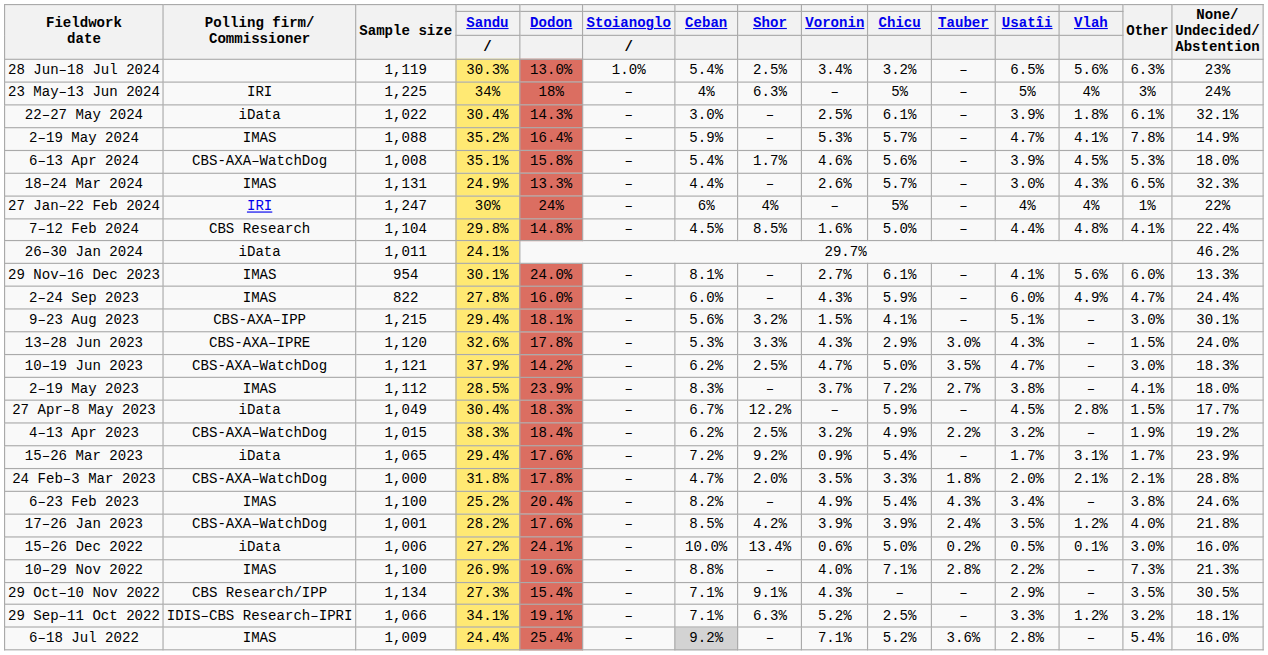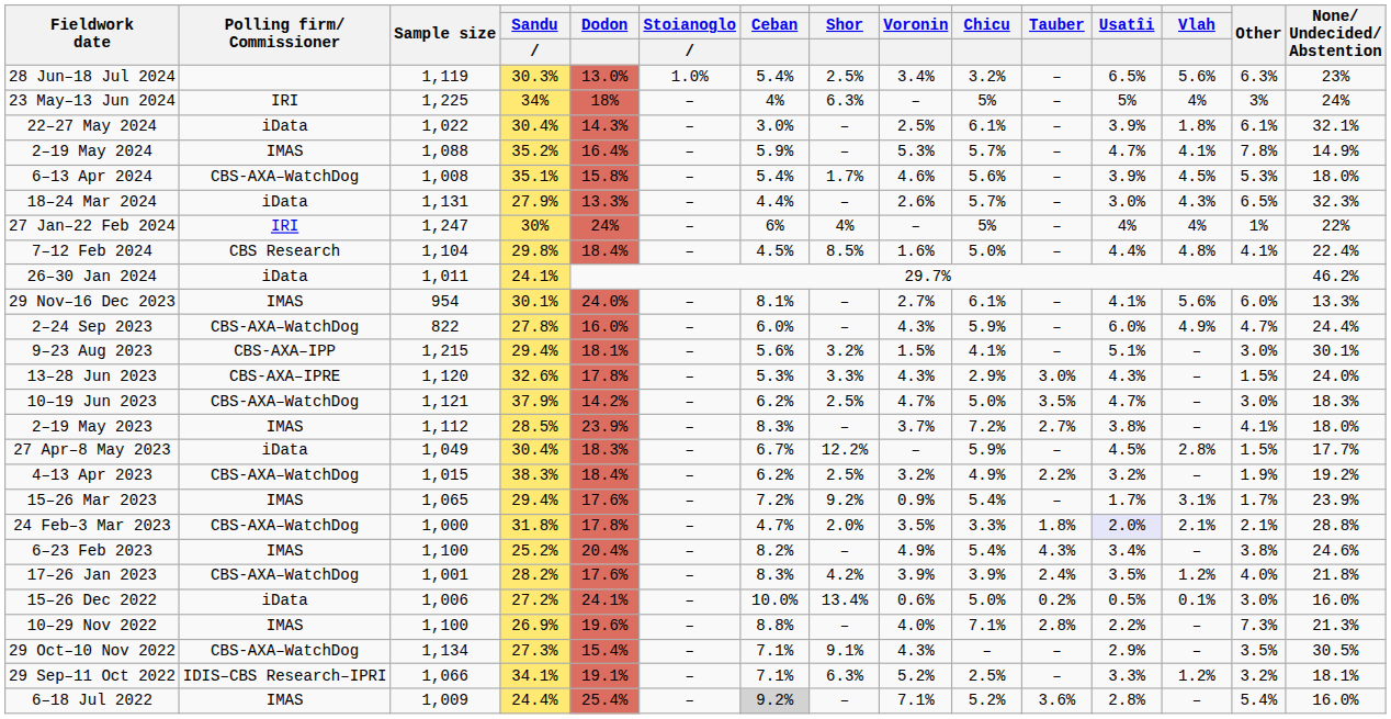 <table class=wikitable style="text-align:center;font-size:95%;line-height:14px;">
 <tr>
 <th rowspan="3">Fieldwork<br>date</th>
 <th rowspan="3">Polling firm/<br>Commissioner</th>
 <th rowspan="3">Sample size</th>
 <th></th>
 <th></th>
 <th></th>
 <th></th>
 <th></th>
 <th></th>
 <th></th>
 <th></th>
 <th></th>
 <th></th>
 <th rowspan="3">Other</th>
 <th rowspan="3">None/<br>Undecided/<br>Abstention</th>
 </tr>
 <tr>
 <th style="width:50px;"><a href='#'>Sandu</a></th>
 <th style="width:50px;"><a href='#'>Dodon</a></th>
 <th style="width:50px;"><a href='#'>Stoianoglo</a></th>
 <th style="width:50px;"><a href='#'>Ceban</a></th>
 <th style="width:50px;"><a href='#'>Shor</a></th>
 <th style="width:50px;"><a href='#'>Voronin</a></th>
 <th style="width:50px;"><a href='#'>Chicu</a></th>
 <th style="width:50px;"><a href='#'>Tauber</a></th>
 <th style="width:50px;"><a href='#'>Usatîi</a></th>
 <th style="width:50px;"><a href='#'>Vlah</a></th>
 </tr>
 <tr>
 <th><a href='#'></a>/<a href='#'></a></th>
 <th><a href='#'></a></th>
 <th><a href='#'></a>/<a href='#'></a></th>
 <th><a href='#'></a></th>
 <th><a href='#'></a></th>
 <th><a href='#'></a></th>
 <th><a href='#'></a></th>
 <th><a href='#'></a></th>
 <th><a href='#'></a></th>
 <th></th>
 </tr>
 <tr>
 <td>28 Jun–18 Jul 2024</td>
 <td></td>
 <td>1,119</td>
 <td style="background:#ffe973">30.3%</td>
 <td style="background:#DB6E61">13.0%</td>
 <td>1.0%</td>
 <td>5.4%</td>
 <td>2.5%</td>
 <td>3.4%</td>
 <td>3.2%</td>
 <td>–</td>
 <td>6.5%</td>
 <td>5.6%</td>
 <td>6.3%</td>
 <td>23%</td>
 </tr>
 <tr>
 <td>23 May–13 Jun 2024</td>
 <td>IRI</td>
 <td>1,225</td>
 <td style="background:#ffe973">34%</td>
 <td style="background:#DB6E61">18%</td>
 <td>–</td>
 <td>4%</td>
 <td>6.3%</td>
 <td>–</td>
 <td>5%</td>
 <td>–</td>
 <td>5%</td>
 <td>4%</td>
 <td>3%</td>
 <td>24%</td>
 </tr>
 <tr>
 <td>22–27 May 2024</td>
 <td>iData</td>
 <td>1,022</td>
 <td style="background:#ffe973">30.4%</td>
 <td style="background:#DB6E61">14.3%</td>
 <td>–</td>
 <td>3.0%</td>
 <td>–</td>
 <td>2.5%</td>
 <td>6.1%</td>
 <td>–</td>
 <td>3.9%</td>
 <td>1.8%</td>
 <td>6.1%</td>
 <td>32.1%</td>
 </tr>
 <tr>
 <td>2–19 May 2024</td>
 <td>IMAS</td>
 <td>1,088</td>
 <td style="background:#ffe973">35.2%</td>
 <td style="background:#DB6E61">16.4%</td>
 <td>–</td>
 <td>5.9%</td>
 <td>–</td>
 <td>5.3%</td>
 <td>5.7%</td>
 <td>–</td>
 <td>4.7%</td>
 <td>4.1%</td>
 <td>7.8%</td>
 <td>14.9%</td>
 </tr>
 <tr>
 <td data-sort-value="2024-04-16">6–13 Apr 2024</td>
 <td>CBS-AXA–WatchDog</td>
 <td>1,008</td>
 <td style="background:#ffe973">35.1%</td>
 <td style="background:#DB6E61">15.8%</td>
 <td>–</td>
 <td>5.4%</td>
 <td>1.7%</td>
 <td>4.6%</td>
 <td>5.6%</td>
 <td>–</td>
 <td>3.9%</td>
 <td>4.5%</td>
 <td>5.3%</td>
 <td>18.0%</td>
 </tr>
 <tr>
 <td data-sort-value="2024-03-24">18–24 Mar 2024</td>
-<td>IMAS</td>
+<td>iData</td>
 <td>1,131</td>
-<td style="background:#ffe973">24.9%</td>
+<td style="background:#ffe973">27.9%</td>
 <td style="background:#DB6E61">13.3%</td>
 <td>–</td>
 <td>4.4%</td>
 <td>–</td>
 <td>2.6%</td>
 <td>5.7%</td>
 <td>–</td>
 <td>3.0%</td>
 <td>4.3%</td>
 <td>6.5%</td>
 <td>32.3%</td>
 </tr>
 <tr>
 <td>27 Jan–22 Feb 2024</td>
 <td><a href='#'>IRI</a></td>
 <td>1,247</td>
 <td style="background:#ffe973">30%</td>
 <td style="background:#DB6E61">24%</td>
 <td>–</td>
 <td>6%</td>
 <td>4%</td>
 <td>–</td>
 <td>5%</td>
 <td>–</td>
 <td>4%</td>
 <td>4%</td>
 <td>1%</td>
 <td>22%</td>
 </tr>
 <tr>
 <td>7–12 Feb 2024</td>
 <td>CBS Research</td>
 <td>1,104</td>
 <td style="background:#ffe973">29.8%</td>
-<td style="background:#DB6E61">14.8%</td>
+<td style="background:#DB6E61">18.4%</td>
 <td>–</td>
 <td>4.5%</td>
 <td>8.5%</td>
 <td>1.6%</td>
 <td>5.0%</td>
 <td>–</td>
 <td>4.4%</td>
 <td>4.8%</td>
 <td>4.1%</td>
 <td>22.4%</td>
 </tr>
 <tr>
 <td data-sort-value="2024-01-30">26–30 Jan 2024</td>
 <td>iData</td>
 <td>1,011</td>
 <td style="background:#ffe973">24.1%</td>
 <td colspan="10">29.7%</td>
 <td>46.2%</td>
 </tr>
 <tr>
 <td data-sort-value="2023-12-16">29 Nov–16 Dec 2023</td>
 <td>IMAS</td>
 <td>954</td>
 <td style="background:#ffe973">30.1%</td>
 <td style="background:#DB6E61">24.0%</td>
 <td>–</td>
 <td>8.1%</td>
 <td>–</td>
 <td>2.7%</td>
 <td>6.1%</td>
 <td>–</td>
 <td>4.1%</td>
 <td>5.6%</td>
 <td>6.0%</td>
 <td>13.3%</td>
 </tr>
 <tr>
 <td data-sort-value="2023-09-24">2–24 Sep 2023</td>
-<td>IMAS</td>
+<td>CBS-AXA–WatchDog</td>
 <td>822</td>
 <td style="background:#ffe973">27.8%</td>
 <td style="background:#DB6E61">16.0%</td>
 <td>–</td>
 <td>6.0%</td>
 <td>–</td>
 <td>4.3%</td>
 <td>5.9%</td>
 <td>–</td>
 <td>6.0%</td>
 <td>4.9%</td>
 <td>4.7%</td>
 <td>24.4%</td>
 </tr>
 <tr>
 <td>9–23 Aug 2023</td>
 <td>CBS-AXA–IPP</td>
 <td>1,215</td>
 <td style="background:#ffe973">29.4%</td>
 <td style="background:#DB6E61">18.1%</td>
 <td>–</td>
 <td>5.6%</td>
 <td>3.2%</td>
 <td>1.5%</td>
 <td>4.1%</td>
 <td>–</td>
 <td>5.1%</td>
 <td>–</td>
 <td>3.0%</td>
 <td>30.1%</td>
 </tr>
 <tr>
 <td>13–28 Jun 2023</td>
 <td>CBS-AXA–IPRE</td>
 <td>1,120</td>
 <td style="background:#ffe973">32.6%</td>
 <td style="background:#DB6E61">17.8%</td>
 <td>–</td>
 <td>5.3%</td>
 <td>3.3%</td>
 <td>4.3%</td>
 <td>2.9%</td>
 <td>3.0%</td>
 <td>4.3%</td>
 <td>–</td>
 <td>1.5%</td>
 <td>24.0%</td>
 </tr>
 <tr>
 <td data-sort-value="2023-06-19">10–19 Jun 2023</td>
 <td>CBS-AXA–WatchDog</td>
 <td>1,121</td>
 <td style="background:#ffe973">37.9%</td>
 <td style="background:#DB6E61">14.2%</td>
 <td>–</td>
 <td>6.2%</td>
 <td>2.5%</td>
 <td>4.7%</td>
 <td>5.0%</td>
 <td>3.5%</td>
 <td>4.7%</td>
 <td>–</td>
 <td>3.0%</td>
 <td>18.3%</td>
 </tr>
 <tr>
 <td data-sort-value="2023-05-19">2–19 May 2023</td>
 <td>IMAS</td>
 <td>1,112</td>
 <td style="background:#ffe973">28.5%</td>
 <td style="background:#DB6E61">23.9%</td>
 <td>–</td>
 <td>8.3%</td>
 <td>–</td>
 <td>3.7%</td>
 <td>7.2%</td>
 <td>2.7%</td>
 <td>3.8%</td>
 <td>–</td>
 <td>4.1%</td>
 <td>18.0%</td>
 </tr>
 <tr>
 <td data-sort-value="2023-05-08">27 Apr–8 May 2023</td>
 <td>iData</td>
 <td>1,049</td>
 <td style="background:#ffe973">30.4%</td>
 <td style="background:#DB6E61">18.3%</td>
 <td>–</td>
 <td>6.7%</td>
 <td>12.2%</td>
 <td>–</td>
 <td>5.9%</td>
 <td>–</td>
 <td>4.5%</td>
 <td>2.8%</td>
 <td>1.5%</td>
 <td>17.7%</td>
 </tr>
 <tr>
 <td data-sort-value="2023-04-13">4–13 Apr 2023</td>
 <td>CBS-AXA–WatchDog</td>
 <td>1,015</td>
 <td style="background:#ffe973">38.3%</td>
 <td style="background:#DB6E61">18.4%</td>
 <td>–</td>
 <td>6.2%</td>
 <td>2.5%</td>
 <td>3.2%</td>
 <td>4.9%</td>
 <td>2.2%</td>
 <td>3.2%</td>
 <td>–</td>
 <td>1.9%</td>
 <td>19.2%</td>
 </tr>
 <tr>
 <td data-sort-value="2023-03-26">15–26 Mar 2023</td>
-<td>iData</td>
+<td>IMAS</td>
 <td>1,065</td>
 <td style="background:#ffe973">29.4%</td>
 <td style="background:#DB6E61">17.6%</td>
 <td>–</td>
 <td>7.2%</td>
 <td>9.2%</td>
 <td>0.9%</td>
 <td>5.4%</td>
 <td>–</td>
 <td>1.7%</td>
 <td>3.1%</td>
 <td>1.7%</td>
 <td>23.9%</td>
 </tr>
 <tr>
 <td data-sort-value="2023-03-03">24 Feb–3 Mar 2023</td>
 <td>CBS-AXA–WatchDog</td>
 <td>1,000</td>
 <td style="background:#ffe973">31.8%</td>
 <td style="background:#DB6E61">17.8%</td>
 <td>–</td>
 <td>4.7%</td>
 <td>2.0%</td>
 <td>3.5%</td>
 <td>3.3%</td>
 <td>1.8%</td>
-<td>2.0%</td>
+<td style="background: lavender;">2.0%</td>
 <td>2.1%</td>
 <td>2.1%</td>
 <td>28.8%</td>
 </tr>
 <tr>
 <td data-sort-value="2023-02-23">6–23 Feb 2023</td>
 <td>IMAS</td>
 <td>1,100</td>
 <td style="background:#ffe973">25.2%</td>
 <td style="background:#DB6E61">20.4%</td>
 <td>–</td>
 <td>8.2%</td>
 <td>–</td>
 <td>4.9%</td>
 <td>5.4%</td>
 <td>4.3%</td>
 <td>3.4%</td>
 <td>–</td>
 <td>3.8%</td>
 <td>24.6%</td>
 </tr>
 <tr>
 <td data-sort-value="2023-01-26">17–26 Jan 2023</td>
 <td>CBS-AXA–WatchDog</td>
 <td>1,001</td>
 <td style="background:#ffe973">28.2%</td>
 <td style="background:#DB6E61">17.6%</td>
 <td>–</td>
-<td>8.5%</td>
+<td>8.3%</td>
 <td>4.2%</td>
 <td>3.9%</td>
 <td>3.9%</td>
 <td>2.4%</td>
 <td>3.5%</td>
 <td>1.2%</td>
 <td>4.0%</td>
 <td>21.8%</td>
 </tr>
 <tr>
 <td data-sort-value="2022-10-11">15–26 Dec 2022</td>
 <td>iData</td>
 <td>1,006</td>
 <td style="background:#ffe973">27.2%</td>
 <td style="background:#DB6E61">24.1%</td>
 <td>–</td>
 <td>10.0%</td>
 <td>13.4%</td>
 <td>0.6%</td>
 <td>5.0%</td>
 <td>0.2%</td>
 <td>0.5%</td>
 <td>0.1%</td>
 <td>3.0%</td>
 <td>16.0%</td>
 </tr>
 <tr>
 <td>10–29 Nov 2022</td>
 <td>IMAS</td>
 <td>1,100</td>
 <td style="background:#ffe973">26.9%</td>
 <td style="background:#DB6E61">19.6%</td>
 <td>–</td>
 <td>8.8%</td>
 <td>–</td>
 <td>4.0%</td>
 <td>7.1%</td>
 <td>2.8%</td>
 <td>2.2%</td>
 <td>–</td>
 <td>7.3%</td>
 <td>21.3%</td>
 </tr>
 <tr>
 <td data-sort-value="2022-10-11">29 Oct–10 Nov 2022</td>
-<td>CBS Research/IPP</td>
+<td>CBS-AXA–WatchDog</td>
 <td>1,134</td>
 <td style="background:#ffe973">27.3%</td>
 <td style="background:#DB6E61">15.4%</td>
 <td>–</td>
 <td>7.1%</td>
 <td>9.1%</td>
 <td>4.3%</td>
 <td>–</td>
 <td>–</td>
 <td>2.9%</td>
 <td>–</td>
 <td>3.5%</td>
 <td>30.5%</td>
 </tr>
 <tr>
 <td data-sort-value="2022-10-11">29 Sep–11 Oct 2022</td>
 <td>IDIS–CBS Research–IPRI</td>
 <td>1,066</td>
 <td style="background:#ffe973">34.1%</td>
 <td style="background:#DB6E61">19.1%</td>
 <td>–</td>
 <td>7.1%</td>
 <td>6.3%</td>
 <td>5.2%</td>
 <td>2.5%</td>
 <td>–</td>
 <td>3.3%</td>
 <td>1.2%</td>
 <td>3.2%</td>
 <td>18.1%</td>
 </tr>
 <tr>
 <td>6–18 Jul 2022</td>
 <td>IMAS</td>
 <td>1,009</td>
 <td style="background:#ffe973">24.4%</td>
 <td style="background:#DB6E61">25.4%</td>
 <td>–</td>
 <td style="background: lightgrey;">9.2%</td>
 <td>–</td>
 <td>7.1%</td>
 <td>5.2%</td>
 <td>3.6%</td>
 <td>2.8%</td>
 <td>–</td>
 <td> 5.4%</td>
 <td>16.0%</td>
 </tr>
 </table>
